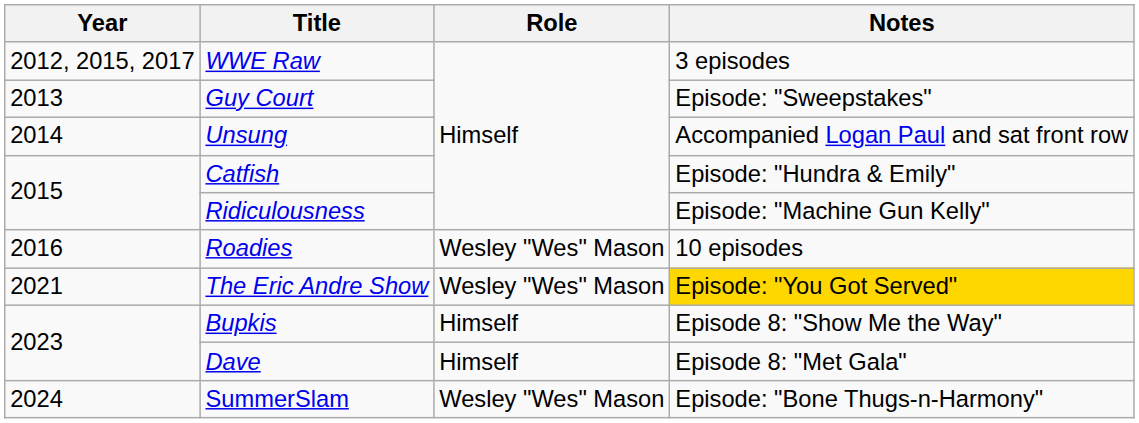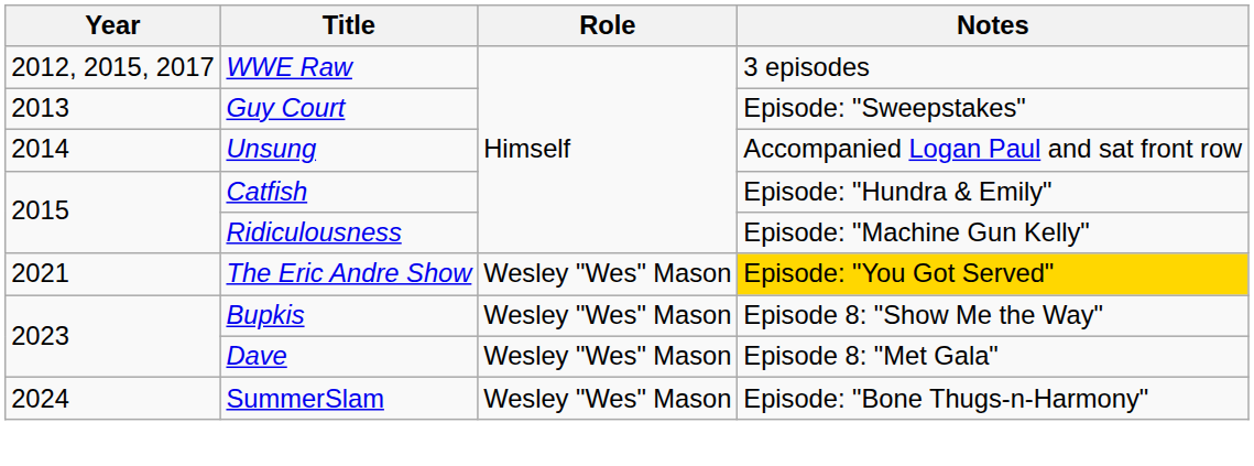 <table class="wikitable sortable">
 <tr>
 <th>Year</th>
 <th>Title</th>
 <th>Role</th>
 <th class=unsortable>Notes</th>
 </tr>
 <tr>
 <td>2012, 2015, 2017</td>
 <td><em><a href='#'>WWE Raw</a></em></td>
 <td rowspan="5">Himself</td>
 <td>3 episodes</td>
 </tr>
 <tr>
 <td>2013</td>
 <td><em><a href='#'>Guy Court</a></em></td>
 <td>Episode: "Sweepstakes"</td>
 </tr>
 <tr>
 <td>2014</td>
 <td><em><a href='#'>Unsung</a></em></td>
 <td>Accompanied <a href='#'>Logan Paul</a> and sat front row</td>
 </tr>
 <tr>
 <td rowspan="2">2015</td>
 <td><em><a href='#'>Catfish</a></em></td>
 <td>Episode: "Hundra & Emily"</td>
 </tr>
 <tr>
 <td><em><a href='#'>Ridiculousness</a></em></td>
 <td>Episode: "Machine Gun Kelly"</td>
 </tr>
 <tr>
-<td>2016</td>
-<td><em><a href='#'>Roadies</a></em></td>
-<td>Wesley "Wes" Mason</td>
-<td>10 episodes</td>
-</tr>
-<tr>
 <td>2021</td>
 <td><em><a href='#'>The Eric Andre Show</a></em></td>
 <td>Wesley "Wes" Mason</td>
 <td style="background: gold;">Episode: "You Got Served"</td>
 </tr>
 <tr>
 <td rowspan="2">2023</td>
 <td><em><a href='#'>Bupkis</a></em></td>
-<td>Himself</td>
+<td>Wesley "Wes" Mason</td>
 <td>Episode 8: "Show Me the Way"</td>
 </tr>
 <tr>
 <td><a href='#'><em>Dave</em></a></td>
-<td>Himself</td>
+<td>Wesley "Wes" Mason</td>
 <td>Episode 8: "Met Gala"</td>
 </tr>
 <tr>
 <td>2024</td>
 <td><a href='#'>SummerSlam</a></td>
 <td>Wesley "Wes" Mason</td>
 <td>Episode: "Bone Thugs-n-Harmony"</td>
 </tr>
 </table>
